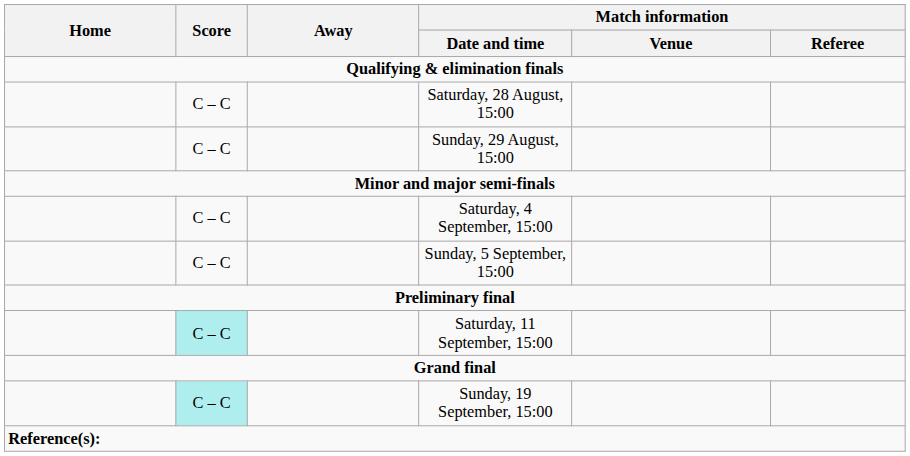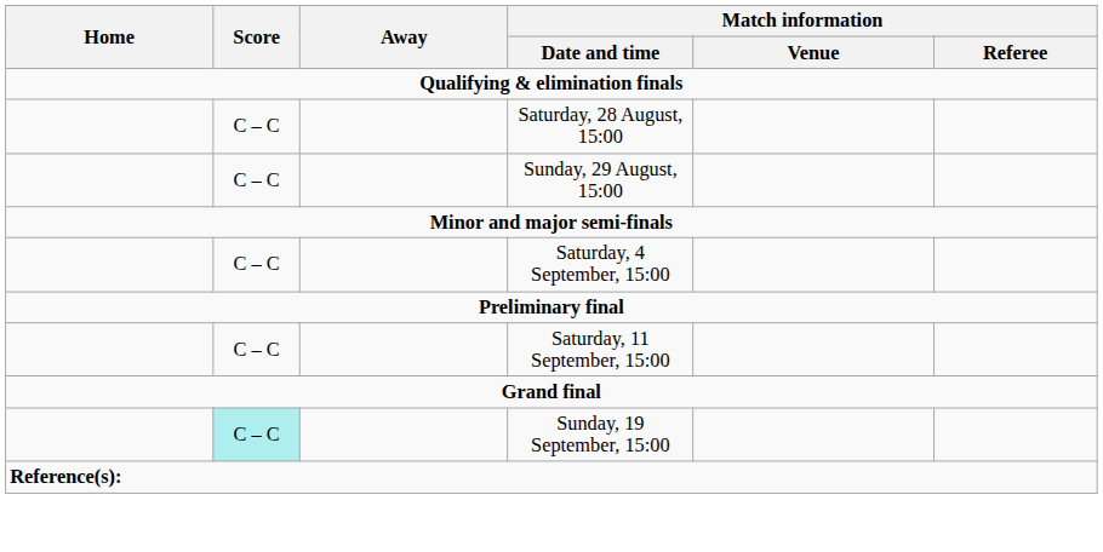 <table class="wikitable" width="100% text-align:center;">
 <tr>
 <th rowspan="2" width="19%">Home</th>
 <th rowspan="2" width="8%">Score</th>
 <th rowspan="2" width="19%">Away</th>
 <th colspan="3">Match information</th>
 </tr>
 <tr bgcolor="#CCCCCC">
 <th width="17%">Date and time</th>
 <th width="22%">Venue</th>
 <th>Referee</th>
 </tr>
 <tr>
 <td colspan="6" style="text-align:center;"><strong>Qualifying & elimination finals</strong></td>
 </tr>
 <tr>
 <td></td>
 <td style="text-align:center;">C – C</td>
 <td></td>
 <td style="text-align:center;">Saturday, 28 August, 15:00</td>
 <td style="text-align:center;"></td>
 <td style="text-align:center;"></td>
 </tr>
 <tr>
 <td></td>
 <td style="text-align:center;">C – C</td>
 <td></td>
 <td style="text-align:center;">Sunday, 29 August, 15:00</td>
 <td style="text-align:center;"></td>
 <td style="text-align:center;"></td>
 </tr>
 <tr>
 <td colspan="6" style="text-align:center;"><strong>Minor and major semi-finals</strong></td>
 </tr>
 <tr>
 <td></td>
 <td style="text-align:center;">C – C</td>
 <td></td>
 <td style="text-align:center;">Saturday, 4 September, 15:00</td>
 <td style="text-align:center;"></td>
 <td style="text-align:center;"></td>
 </tr>
 <tr>
-<td></td>
-<td style="text-align:center;">C – C</td>
-<td></td>
-<td style="text-align:center;">Sunday, 5 September, 15:00</td>
-<td style="text-align:center;"></td>
-<td style="text-align:center;"></td>
-</tr>
-<tr>
 <td colspan="6" style="text-align:center;"><strong>Preliminary final</strong></td>
 </tr>
 <tr>
 <td></td>
-<td style="background: paleturquoise; text-align:center;">C – C</td>
+<td style="text-align:center;">C – C</td>
 <td></td>
 <td style="text-align:center;">Saturday, 11 September, 15:00</td>
 <td style="text-align:center;"></td>
 <td style="text-align:center;"></td>
 </tr>
 <tr>
 <td colspan="6" style="text-align:center;"><strong>Grand final</strong></td>
 </tr>
 <tr>
 <td></td>
 <td style="background: paleturquoise; text-align:center;">C – C</td>
 <td></td>
 <td style="text-align:center;">Sunday, 19 September, 15:00</td>
 <td style="text-align:center;"></td>
 <td style="text-align:center;"></td>
 </tr>
 <tr>
 <td colspan="6"><strong>Reference(s):</strong></td>
 </tr>
 </table>
